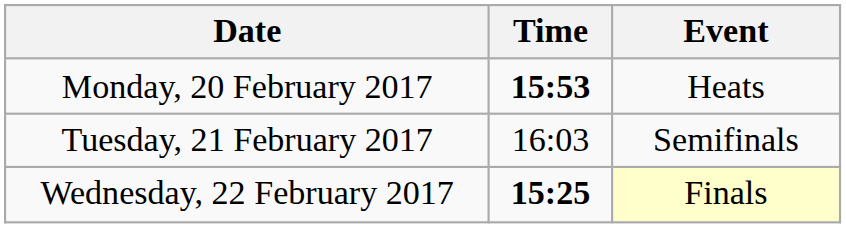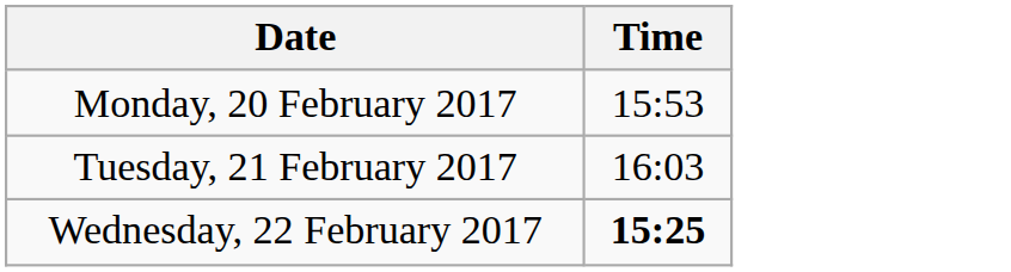 <table class = "wikitable" style="text-align:center;">
 <tr>
 <th width=220>Date</th>
 <th width=50>Time</th>
-<th width=100>Event</th>
 </tr>
 <tr>
 <td>Monday, 20 February 2017</td>
-<td><strong>15:53</strong></td>
-<td>Heats</td>
+<td>15:53</td>
 </tr>
 <tr>
 <td>Tuesday, 21 February 2017</td>
 <td>16:03</td>
-<td>Semifinals</td>
 </tr>
 <tr>
 <td>Wednesday, 22 February 2017</td>
 <td><strong>15:25</strong></td>
-<td bgcolor=ffffcc>Finals</td>
 </tr>
 </table>
